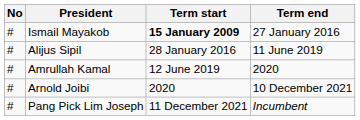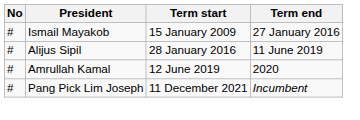 <table class=wikitable>
 <tr>
 <th>No</th>
 <th>President</th>
 <th>Term start</th>
 <th>Term end</th>
 </tr>
 <tr>
 <td>#</td>
 <td>Ismail Mayakob</td>
-<td><strong>15 January 2009</strong></td>
+<td>15 January 2009</td>
 <td>27 January 2016</td>
 </tr>
 <tr>
 <td>#</td>
 <td>Alijus Sipil</td>
 <td>28 January 2016</td>
 <td>11 June 2019</td>
 </tr>
 <tr>
 <td>#</td>
 <td>Amrullah Kamal</td>
 <td>12 June 2019</td>
 <td>2020</td>
 </tr>
 <tr>
 <td>#</td>
-<td>Arnold Joibi</td>
-<td>2020</td>
-<td>10 December 2021</td>
-</tr>
-<tr>
-<td>#</td>
 <td>Pang Pick Lim Joseph</td>
 <td>11 December 2021</td>
 <td><em>Incumbent</em></td>
 </tr>
 </table>
